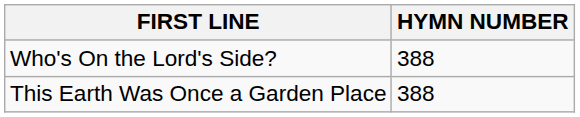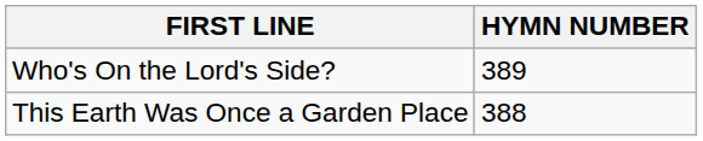 <table class="wikitable">
 <tr>
 <th>FIRST LINE</th>
 <th>HYMN NUMBER</th>
 </tr>
 <tr>
 <td>Who's On the Lord's Side?</td>
-<td>388</td>
+<td>389</td>
 </tr>
 <tr>
 <td>This Earth Was Once a Garden Place</td>
 <td>388</td>
 </tr>
 </table>
